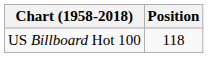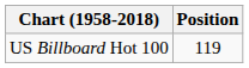 <table class="wikitable plainrowheaders">
 <tr>
 <th>Chart (1958-2018)</th>
 <th>Position</th>
 </tr>
 <tr>
 <td>US <em>Billboard</em> Hot 100</td>
-<td style="text-align:center;">118</td>
+<td style="text-align:center;">119</td>
 </tr>
 </table>
